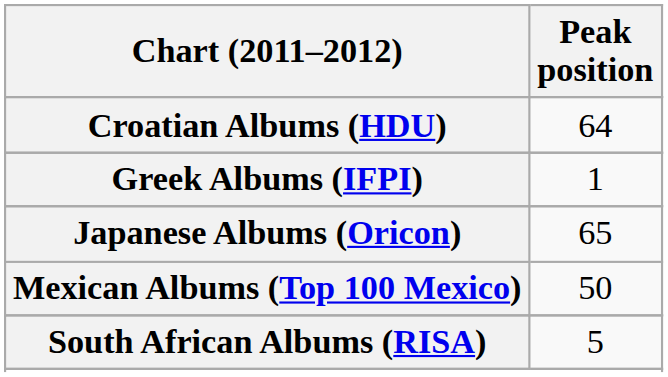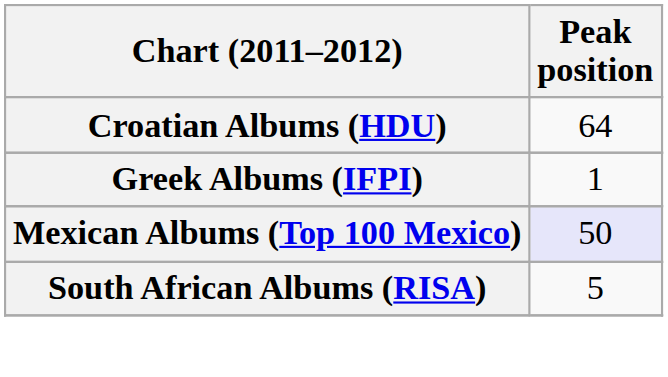 <table class="wikitable sortable plainrowheaders" style="text-align:center">
 <tr>
 <th scope="col">Chart (2011–2012)</th>
 <th scope="col">Peak<br>position</th>
 </tr>
 <tr>
 </tr>
 <tr>
 </tr>
 <tr>
 </tr>
 <tr>
 </tr>
 <tr>
 </tr>
 <tr>
 <th scope="row">Croatian Albums (<a href='#'>HDU</a>)</th>
 <td>64</td>
 </tr>
 <tr>
 </tr>
 <tr>
 </tr>
 <tr>
 </tr>
 <tr>
 </tr>
 <tr>
 </tr>
 <tr>
 <th scope="row">Greek Albums (<a href='#'>IFPI</a>)</th>
 <td>1</td>
 </tr>
 <tr>
 </tr>
 <tr>
 </tr>
 <tr>
-<th scope="row">Japanese Albums (<a href='#'>Oricon</a>)</th>
-<td>65</td>
-</tr>
-<tr>
 <th scope="row">Mexican Albums (<a href='#'>Top 100 Mexico</a>)</th>
-<td>50</td>
+<td style="background: lavender;">50</td>
 </tr>
 <tr>
 </tr>
 <tr>
 </tr>
 <tr>
 </tr>
 <tr>
 </tr>
 <tr>
 </tr>
 <tr>
 <th scope="row">South African Albums (<a href='#'>RISA</a>)</th>
 <td>5</td>
 </tr>
 <tr>
 </tr>
 <tr>
 </tr>
 <tr>
 </tr>
 <tr>
 </tr>
 <tr>
 </tr>
 <tr>
 </tr>
 <tr>
 </tr>
 </table>
